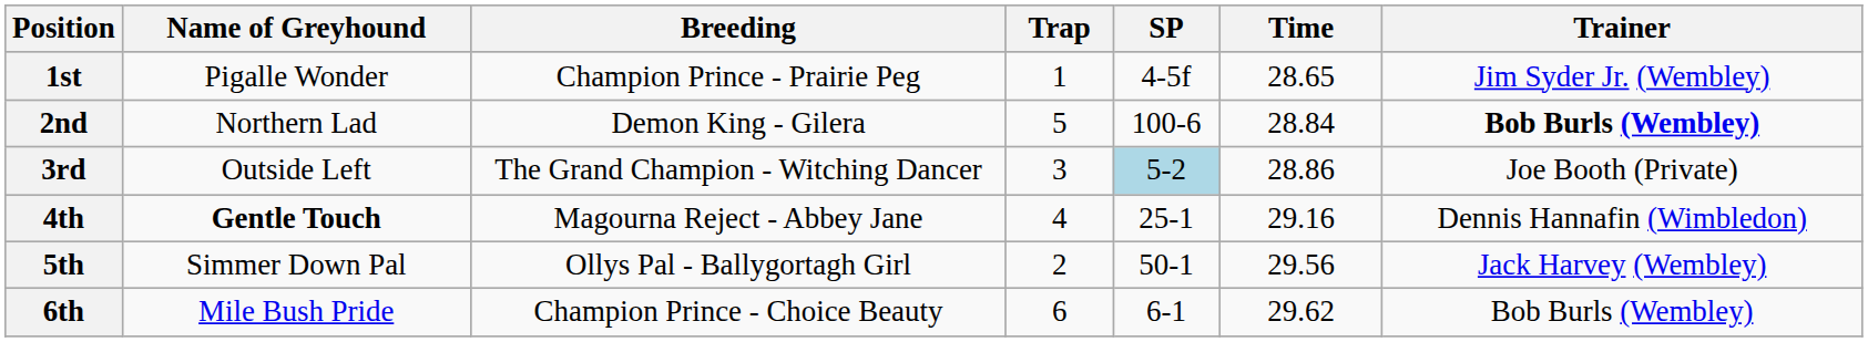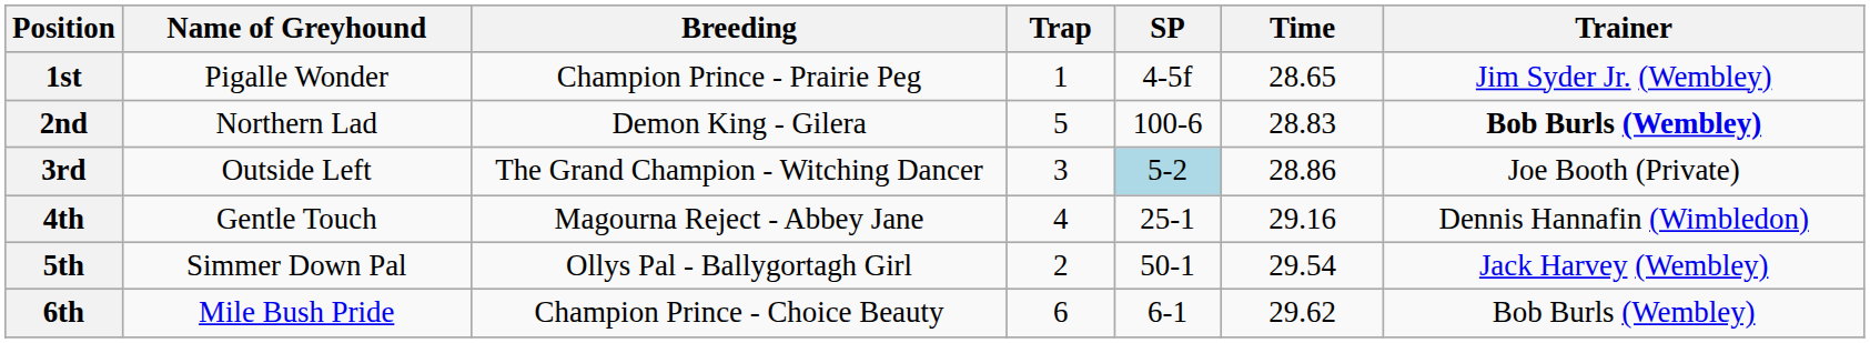 <table class="wikitable" style="text-align: center">
 <tr>
 <th width=50>Position</th>
 <th width=180>Name of Greyhound</th>
 <th width=280>Breeding</th>
 <th width=50>Trap</th>
 <th width=50>SP</th>
 <th width=80>Time</th>
 <th width=250>Trainer</th>
 </tr>
 <tr>
 <th>1st</th>
 <td>Pigalle Wonder</td>
 <td>Champion Prince - Prairie Peg</td>
 <td>1</td>
 <td>4-5f</td>
 <td>28.65</td>
 <td><a href='#'>Jim Syder Jr.</a> <a href='#'>(Wembley)</a></td>
 </tr>
 <tr>
 <th>2nd</th>
 <td>Northern Lad</td>
 <td>Demon King - Gilera</td>
 <td>5</td>
 <td>100-6</td>
-<td>28.84</td>
+<td>28.83</td>
 <td><strong>Bob Burls <a href='#'>(Wembley)</a></strong></td>
 </tr>
 <tr>
 <th>3rd</th>
 <td>Outside Left</td>
 <td>The Grand Champion - Witching Dancer</td>
 <td>3</td>
 <td style="background: lightblue;">5-2</td>
 <td>28.86</td>
 <td>Joe Booth (Private)</td>
 </tr>
 <tr>
 <th>4th</th>
-<td><strong>Gentle Touch</strong></td>
+<td>Gentle Touch</td>
 <td>Magourna Reject - Abbey Jane</td>
 <td>4</td>
 <td>25-1</td>
 <td>29.16</td>
 <td>Dennis Hannafin <a href='#'>(Wimbledon)</a></td>
 </tr>
 <tr>
 <th>5th</th>
 <td>Simmer Down Pal</td>
 <td>Ollys Pal - Ballygortagh Girl</td>
 <td>2</td>
 <td>50-1</td>
-<td>29.56</td>
+<td>29.54</td>
 <td><a href='#'>Jack Harvey</a> <a href='#'>(Wembley)</a></td>
 </tr>
 <tr>
 <th>6th</th>
 <td><a href='#'>Mile Bush Pride</a></td>
 <td>Champion Prince - Choice Beauty</td>
 <td>6</td>
 <td>6-1</td>
 <td>29.62</td>
 <td>Bob Burls <a href='#'>(Wembley)</a></td>
 </tr>
 </table>
